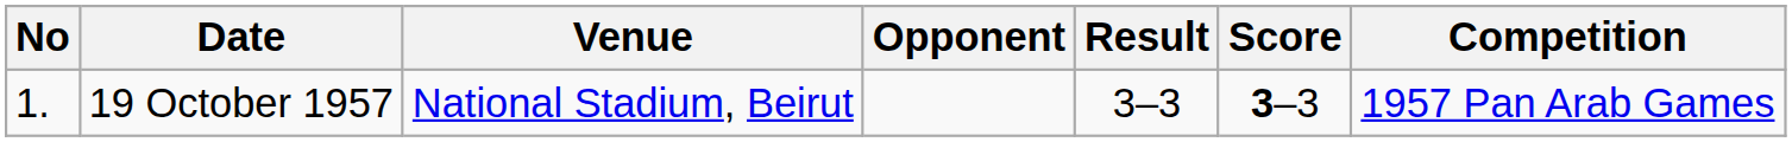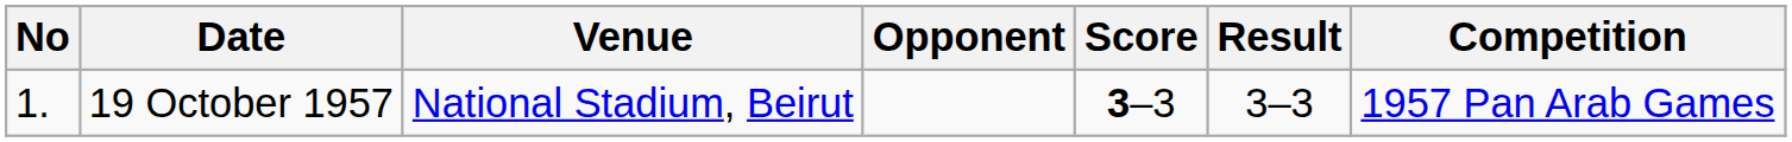 <table class="wikitable" style="font-size:100%;">
 <tr>
 <th>No</th>
 <th>Date</th>
 <th>Venue</th>
 <th>Opponent</th>
+<th>Score</th>
 <th>Result</th>
-<th>Score</th>
 <th>Competition</th>
 </tr>
 <tr>
 <td>1.</td>
 <td>19 October 1957</td>
 <td><a href='#'>National Stadium</a>, <a href='#'>Beirut</a></td>
 <td></td>
+<td align=center><strong>3</strong>–3</td>
 <td align=center>3–3</td>
-<td align=center><strong>3</strong>–3</td>
 <td><a href='#'>1957 Pan Arab Games</a></td>
 </tr>
 </table>
